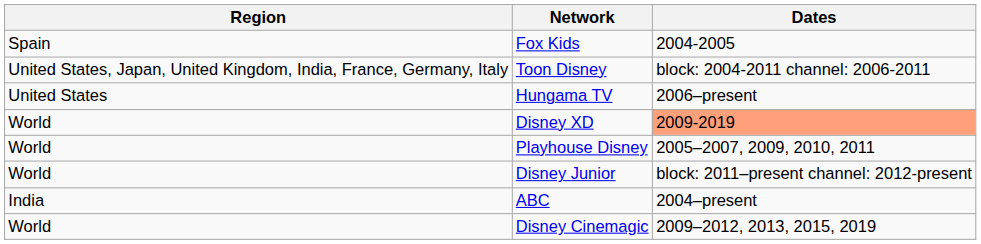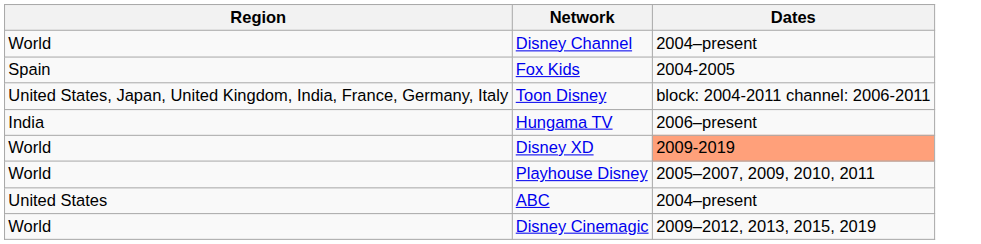 <table class="wikitable">
 <tr>
 <th>Region</th>
 <th>Network</th>
 <th>Dates</th>
+</tr>
+<tr>
+<td>World</td>
+<td><a href='#'>Disney Channel</a></td>
+<td>2004–present</td>
 </tr>
 <tr>
 <td>Spain</td>
 <td><a href='#'>Fox Kids</a></td>
 <td>2004-2005</td>
 </tr>
 <tr>
 <td>United States, Japan, United Kingdom, India, France, Germany, Italy</td>
 <td><a href='#'>Toon Disney</a></td>
 <td>block: 2004-2011 channel: 2006-2011</td>
 </tr>
 <tr>
-<td>United States</td>
+<td>India</td>
 <td><a href='#'>Hungama TV</a></td>
 <td>2006–present</td>
 </tr>
 <tr>
 <td>World</td>
 <td><a href='#'>Disney XD</a></td>
 <td style="background: lightsalmon;">2009-2019</td>
 </tr>
 <tr>
 <td>World</td>
 <td><a href='#'>Playhouse Disney</a></td>
 <td>2005–2007, 2009, 2010, 2011</td>
 </tr>
 <tr>
-<td>World</td>
-<td><a href='#'>Disney Junior</a></td>
-<td>block: 2011–present channel: 2012-present</td>
-</tr>
-<tr>
-<td>India</td>
+<td>United States</td>
 <td><a href='#'>ABC</a></td>
 <td>2004–present</td>
 </tr>
 <tr>
 <td>World</td>
 <td><a href='#'>Disney Cinemagic</a></td>
 <td>2009–2012, 2013, 2015, 2019</td>
 </tr>
 </table>
